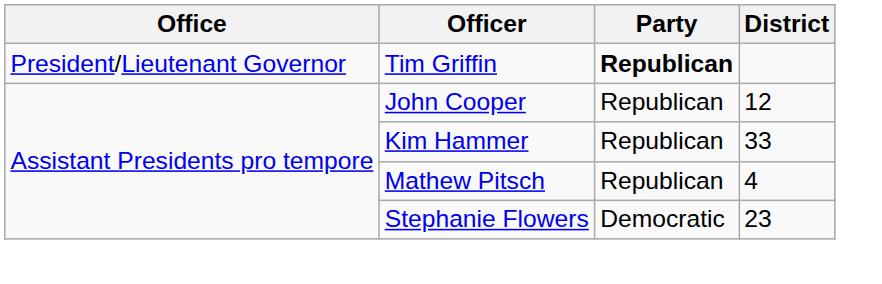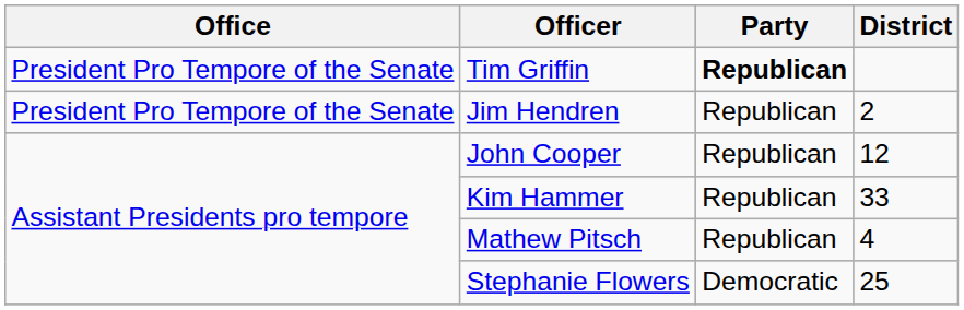 <table class="wikitable">
 <tr>
 <th>Office</th>
 <th>Officer</th>
 <th>Party</th>
 <th>District</th>
 </tr>
 <tr>
-<td><a href='#'>President</a>/<a href='#'>Lieutenant Governor</a></td>
+<td><a href='#'>President Pro Tempore of the Senate</a></td>
 <td><a href='#'>Tim Griffin</a></td>
 <td><strong>Republican</strong></td>
 <td></td>
+</tr>
+<tr>
+<td><a href='#'>President Pro Tempore of the Senate</a></td>
+<td><a href='#'>Jim Hendren</a></td>
+<td>Republican</td>
+<td>2</td>
 </tr>
 <tr>
 <td rowspan=4><a href='#'>Assistant Presidents pro tempore</a></td>
 <td><a href='#'>John Cooper</a></td>
 <td>Republican</td>
 <td>12</td>
 </tr>
 <tr>
 <td><a href='#'>Kim Hammer</a></td>
 <td>Republican</td>
 <td>33</td>
 </tr>
 <tr>
 <td><a href='#'>Mathew Pitsch</a></td>
 <td>Republican</td>
 <td>4</td>
 </tr>
 <tr>
 <td><a href='#'>Stephanie Flowers</a></td>
 <td>Democratic</td>
-<td>23</td>
+<td>25</td>
 </tr>
 </table>
